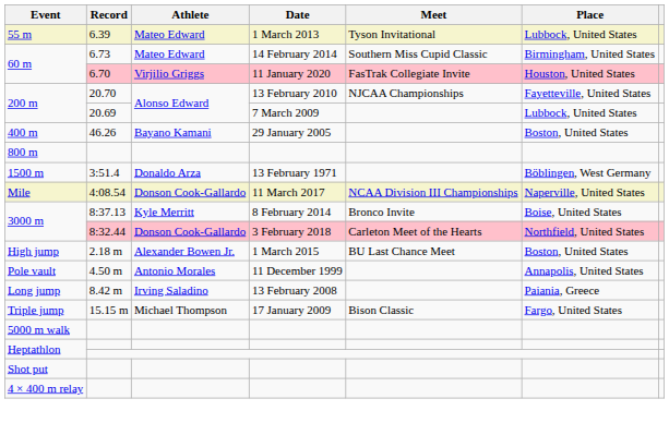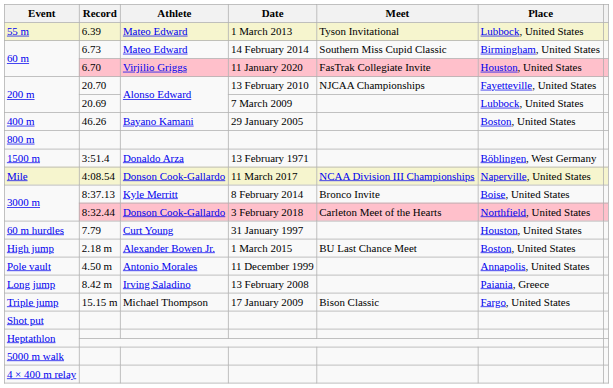 <table class="wikitable" style="font-size:95%; width: 95%;">
 <tr>
 <th>Event</th>
 <th>Record</th>
 <th>Athlete</th>
 <th>Date</th>
 <th>Meet</th>
 <th>Place</th>
 <th></th>
 </tr>
 <tr style="background:#f6F5CE;">
 <td><a href='#'>55 m</a></td>
 <td>6.39</td>
 <td><a href='#'>Mateo Edward</a></td>
 <td>1 March 2013</td>
 <td>Tyson Invitational</td>
 <td><a href='#'>Lubbock</a>, United States</td>
 <td></td>
 </tr>
 <tr>
 <td rowspan=2><a href='#'>60 m</a></td>
 <td>6.73</td>
 <td><a href='#'>Mateo Edward</a></td>
 <td>14 February 2014</td>
 <td>Southern Miss Cupid Classic</td>
 <td><a href='#'>Birmingham</a>, United States</td>
 <td></td>
 </tr>
 <tr style="background:pink">
 <td>6.70</td>
 <td><a href='#'>Virjilio Griggs</a></td>
 <td>11 January 2020</td>
 <td>FasTrak Collegiate Invite</td>
 <td><a href='#'>Houston</a>, United States</td>
 <td></td>
 </tr>
 <tr>
 <td rowspan=2><a href='#'>200 m</a></td>
 <td>20.70</td>
 <td rowspan=2><a href='#'>Alonso Edward</a></td>
 <td>13 February 2010</td>
 <td>NJCAA Championships</td>
 <td><a href='#'>Fayetteville</a>, United States</td>
 <td></td>
 </tr>
 <tr>
 <td>20.69 </td>
 <td>7 March 2009</td>
 <td></td>
 <td><a href='#'>Lubbock</a>, United States</td>
 <td></td>
 </tr>
 <tr>
 <td><a href='#'>400 m</a></td>
 <td>46.26</td>
 <td><a href='#'>Bayano Kamani</a></td>
 <td>29 January 2005</td>
 <td></td>
 <td><a href='#'>Boston</a>, United States</td>
 <td></td>
 </tr>
 <tr>
 <td><a href='#'>800 m</a></td>
 <td></td>
 <td></td>
 <td></td>
 <td></td>
 <td></td>
 <td></td>
 </tr>
 <tr>
 <td><a href='#'>1500 m</a></td>
 <td>3:51.4</td>
 <td><a href='#'>Donaldo Arza</a></td>
 <td>13 February 1971</td>
 <td></td>
 <td><a href='#'>Böblingen</a>, West Germany</td>
 <td></td>
 </tr>
 <tr style="background:#f6F5CE;">
 <td><a href='#'>Mile</a></td>
 <td>4:08.54</td>
 <td><a href='#'>Donson Cook-Gallardo</a></td>
 <td>11 March 2017</td>
 <td><a href='#'>NCAA Division III Championships</a></td>
 <td><a href='#'>Naperville</a>, United States</td>
 <td></td>
 </tr>
 <tr>
 <td rowspan=2><a href='#'>3000 m</a></td>
 <td>8:37.13</td>
 <td><a href='#'>Kyle Merritt</a></td>
 <td>8 February 2014</td>
 <td>Bronco Invite</td>
 <td><a href='#'>Boise</a>, United States</td>
 <td></td>
 </tr>
 <tr style="background:pink">
 <td>8:32.44</td>
 <td><a href='#'>Donson Cook-Gallardo</a></td>
 <td>3 February 2018</td>
 <td>Carleton Meet of the Hearts</td>
 <td><a href='#'>Northfield</a>, United States</td>
 <td></td>
 </tr>
 <tr>
+<td><a href='#'>60 m hurdles</a></td>
+<td>7.79</td>
+<td><a href='#'>Curt Young</a></td>
+<td>31 January 1997</td>
+<td></td>
+<td><a href='#'>Houston</a>, United States</td>
+<td></td>
+</tr>
+<tr>
 <td><a href='#'>High jump</a></td>
 <td>2.18 m</td>
 <td><a href='#'>Alexander Bowen Jr.</a></td>
 <td>1 March 2015</td>
 <td>BU Last Chance Meet</td>
 <td><a href='#'>Boston</a>, United States</td>
 <td></td>
 </tr>
 <tr>
 <td><a href='#'>Pole vault</a></td>
 <td>4.50 m</td>
 <td><a href='#'>Antonio Morales</a></td>
 <td>11 December 1999</td>
 <td></td>
 <td><a href='#'>Annapolis</a>, United States</td>
 <td></td>
 </tr>
 <tr>
 <td><a href='#'>Long jump</a></td>
 <td>8.42 m</td>
 <td><a href='#'>Irving Saladino</a></td>
 <td>13 February 2008</td>
 <td></td>
 <td><a href='#'>Paiania</a>, Greece</td>
 <td></td>
 </tr>
 <tr>
 <td><a href='#'>Triple jump</a></td>
 <td>15.15 m</td>
 <td>Michael Thompson</td>
 <td>17 January 2009</td>
 <td>Bison Classic</td>
 <td><a href='#'>Fargo</a>, United States</td>
 <td></td>
 </tr>
 <tr>
-<td><a href='#'>5000 m walk</a></td>
+<td><a href='#'>Shot put</a></td>
 <td></td>
 <td></td>
 <td></td>
 <td></td>
 <td></td>
 <td></td>
 </tr>
 <tr>
 <td rowspan=2><a href='#'>Heptathlon</a></td>
 <td></td>
 <td></td>
 <td></td>
 <td></td>
 <td></td>
 <td></td>
 </tr>
 <tr>
 <td colspan=5></td>
 <td></td>
 </tr>
 <tr>
-<td><a href='#'>Shot put</a></td>
+<td><a href='#'>5000 m walk</a></td>
 <td></td>
 <td></td>
 <td></td>
 <td></td>
 <td></td>
 <td></td>
 </tr>
 <tr>
 <td><a href='#'>4 × 400 m relay</a></td>
 <td></td>
 <td></td>
 <td></td>
 <td></td>
 <td></td>
 <td></td>
 </tr>
 </table>
